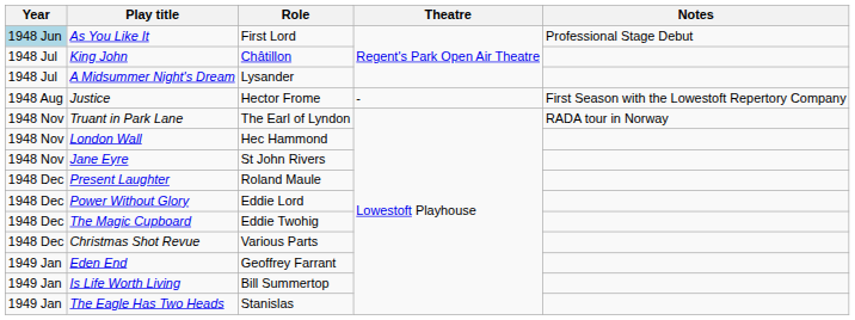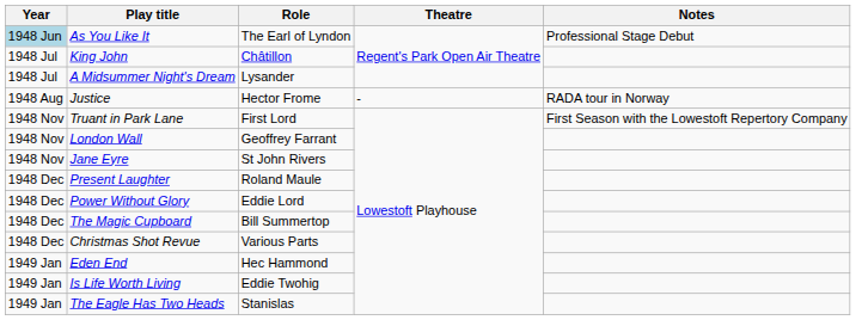 <table class="wikitable sortable" style="margin-right: 0;">
 <tr>
 <th>Year</th>
 <th>Play title</th>
 <th>Role</th>
 <th>Theatre</th>
 <th class="unsortable">Notes</th>
 </tr>
 <tr>
 <td style="background: lightblue;">1948 Jun</td>
 <td><em><a href='#'>As You Like It</a></em></td>
-<td>First Lord</td>
+<td>The Earl of Lyndon</td>
 <td rowspan="3"><a href='#'>Regent's Park Open Air Theatre</a></td>
 <td>Professional Stage Debut</td>
 </tr>
 <tr>
 <td>1948 Jul</td>
 <td><em><a href='#'>King John</a></em></td>
 <td><a href='#'>Châtillon</a></td>
 <td></td>
 </tr>
 <tr>
 <td>1948 Jul</td>
 <td data-sort-value="Midsummer Night's Dream, The"><em><a href='#'>A Midsummer Night's Dream</a></em></td>
 <td>Lysander</td>
 <td></td>
 </tr>
 <tr>
 <td>1948 Aug</td>
 <td><em>Justice</em></td>
 <td>Hector Frome</td>
 <td>-</td>
+<td>RADA tour in Norway</td>
+</tr>
+<tr>
+<td>1948 Nov</td>
+<td><em>Truant in Park Lane</em></td>
+<td>First Lord</td>
+<td rowspan="10"><a href='#'>Lowestoft</a> Playhouse</td>
 <td>First Season with the Lowestoft Repertory Company</td>
 </tr>
 <tr>
 <td>1948 Nov</td>
-<td><em>Truant in Park Lane</em></td>
-<td>The Earl of Lyndon</td>
-<td rowspan="10"><a href='#'>Lowestoft</a> Playhouse</td>
-<td>RADA tour in Norway</td>
-</tr>
-<tr>
-<td>1948 Nov</td>
 <td><em><a href='#'>London Wall</a></em></td>
-<td>Hec Hammond</td>
+<td>Geoffrey Farrant</td>
 <td></td>
 </tr>
 <tr>
 <td>1948 Nov</td>
 <td><em><a href='#'>Jane Eyre</a></em></td>
 <td>St John Rivers</td>
 <td></td>
 </tr>
 <tr>
 <td>1948 Dec</td>
 <td><em><a href='#'>Present Laughter</a></em></td>
 <td>Roland Maule</td>
 <td></td>
 </tr>
 <tr>
 <td>1948 Dec</td>
 <td><em><a href='#'>Power Without Glory</a></em></td>
 <td>Eddie Lord</td>
 <td></td>
 </tr>
 <tr>
 <td>1948 Dec</td>
 <td data-sort-value="Magic Cupboard, The"><em><a href='#'>The Magic Cupboard</a></em></td>
-<td>Eddie Twohig</td>
+<td>Bill Summertop</td>
 <td></td>
 </tr>
 <tr>
 <td>1948 Dec</td>
 <td><em>Christmas Shot Revue</em></td>
 <td>Various Parts</td>
 <td></td>
 </tr>
 <tr>
 <td>1949 Jan</td>
 <td><em><a href='#'>Eden End</a></em></td>
-<td>Geoffrey Farrant</td>
+<td>Hec Hammond</td>
 <td></td>
 </tr>
 <tr>
 <td>1949 Jan</td>
 <td><em><a href='#'>Is Life Worth Living</a></em></td>
-<td>Bill Summertop</td>
+<td>Eddie Twohig</td>
 <td></td>
 </tr>
 <tr>
 <td>1949 Jan</td>
 <td data-sort-value="Eagle Has Two Heads, The"><em><a href='#'>The Eagle Has Two Heads</a></em></td>
 <td>Stanislas</td>
 <td></td>
 </tr>
 </table>
